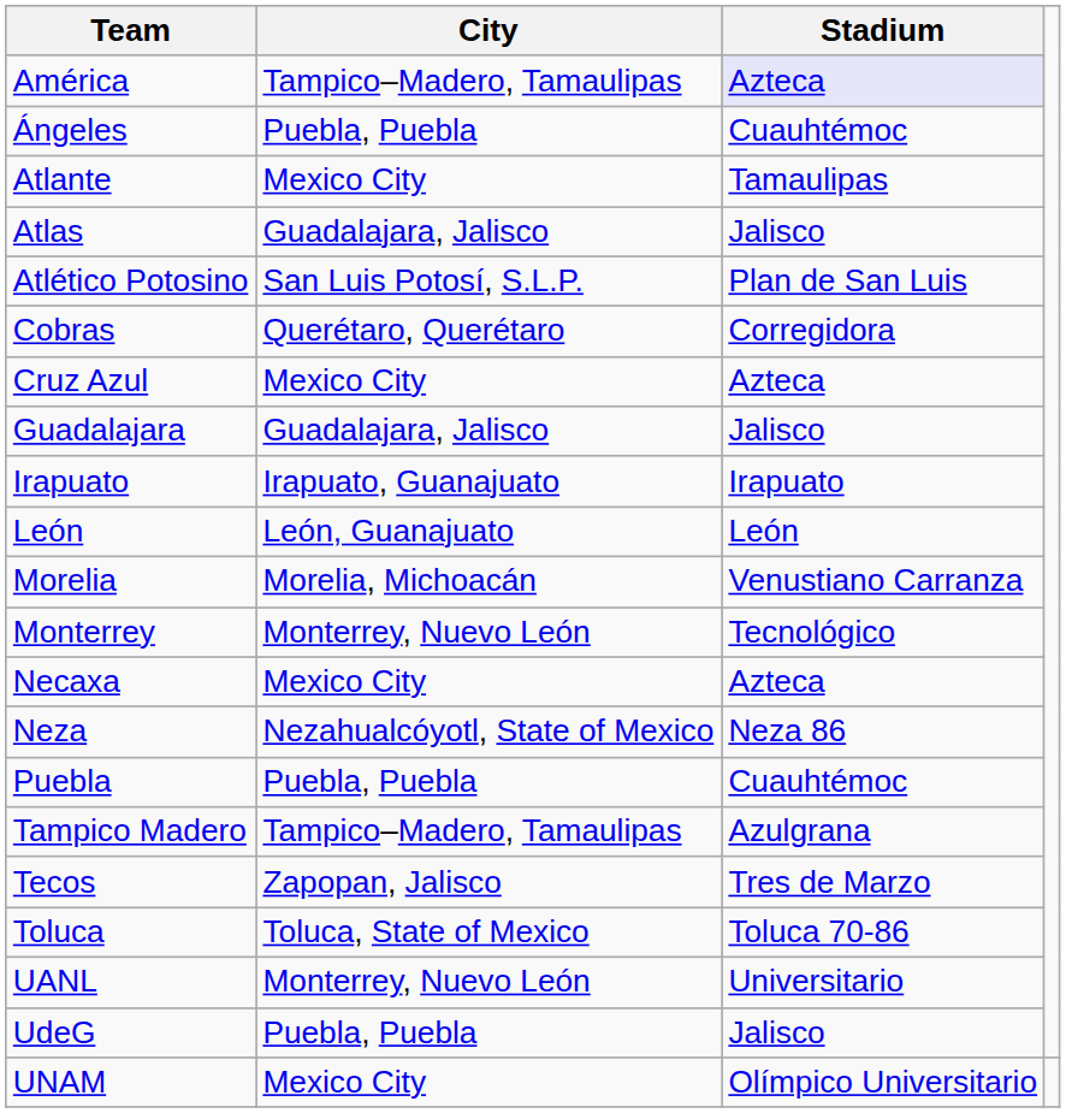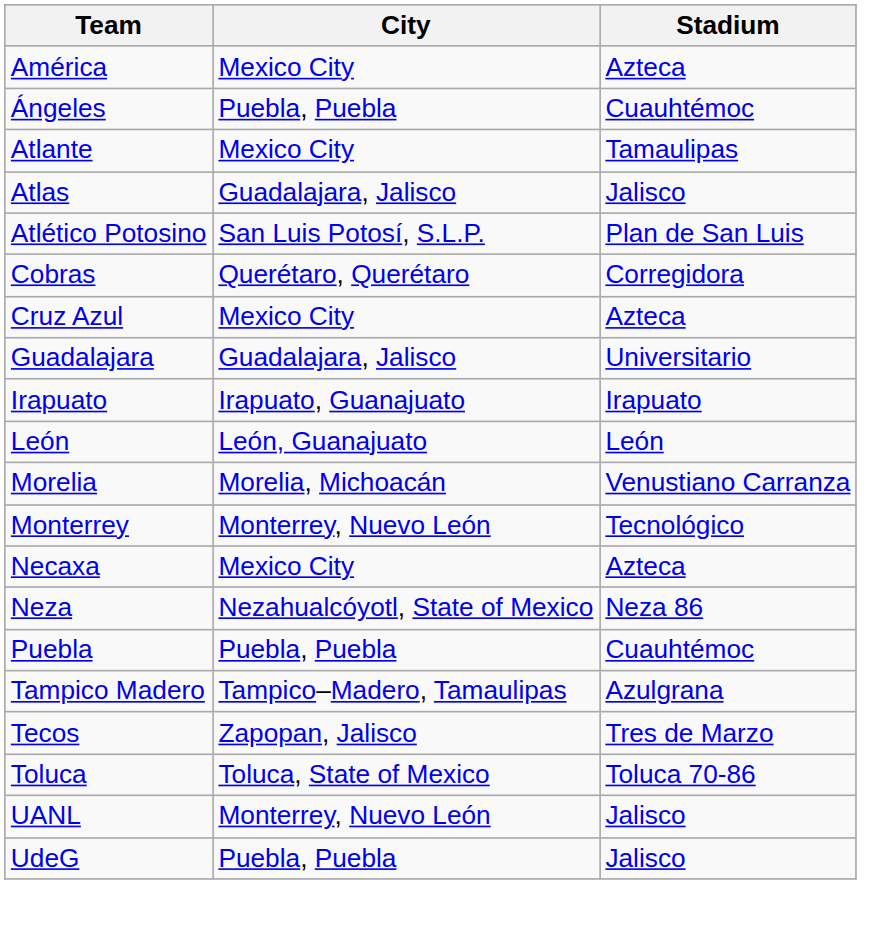 <table class="wikitable" class="toccolours sortable">
 <tr>
 <th>Team</th>
 <th>City</th>
 <th>Stadium</th>
 </tr>
 <tr>
 <td><a href='#'>América</a></td>
-<td><a href='#'>Tampico</a>–<a href='#'>Madero</a>, <a href='#'>Tamaulipas</a></td>
-<td style="background: lavender;"><a href='#'>Azteca</a></td>
+<td><a href='#'>Mexico City</a></td>
+<td><a href='#'>Azteca</a></td>
 </tr>
 <tr>
 <td><a href='#'>Ángeles</a></td>
 <td><a href='#'>Puebla</a>, <a href='#'>Puebla</a></td>
 <td><a href='#'>Cuauhtémoc</a></td>
 </tr>
 <tr>
 <td><a href='#'>Atlante</a></td>
 <td><a href='#'>Mexico City</a></td>
 <td><a href='#'>Tamaulipas</a></td>
 </tr>
 <tr>
 <td><a href='#'>Atlas</a></td>
 <td><a href='#'>Guadalajara</a>, <a href='#'>Jalisco</a></td>
 <td><a href='#'>Jalisco</a></td>
 </tr>
 <tr>
 <td><a href='#'>Atlético Potosino</a></td>
 <td><a href='#'>San Luis Potosí</a>, <a href='#'>S.L.P.</a></td>
 <td><a href='#'>Plan de San Luis</a></td>
 </tr>
 <tr>
 <td><a href='#'>Cobras</a></td>
 <td><a href='#'>Querétaro</a>, <a href='#'>Querétaro</a></td>
 <td><a href='#'>Corregidora</a></td>
 </tr>
 <tr>
 <td><a href='#'>Cruz Azul</a></td>
 <td><a href='#'>Mexico City</a></td>
 <td><a href='#'>Azteca</a></td>
 </tr>
 <tr>
 <td><a href='#'>Guadalajara</a></td>
 <td><a href='#'>Guadalajara</a>, <a href='#'>Jalisco</a></td>
-<td><a href='#'>Jalisco</a></td>
+<td><a href='#'>Universitario</a></td>
 </tr>
 <tr>
 <td><a href='#'>Irapuato</a></td>
 <td><a href='#'>Irapuato</a>, <a href='#'>Guanajuato</a></td>
 <td><a href='#'>Irapuato</a></td>
 </tr>
 <tr>
 <td><a href='#'>León</a></td>
 <td><a href='#'>León, Guanajuato</a></td>
 <td><a href='#'>León</a></td>
 </tr>
 <tr>
 <td><a href='#'>Morelia</a></td>
 <td><a href='#'>Morelia</a>, <a href='#'>Michoacán</a></td>
 <td><a href='#'>Venustiano Carranza</a></td>
 </tr>
 <tr>
 <td><a href='#'>Monterrey</a></td>
 <td><a href='#'>Monterrey</a>, <a href='#'>Nuevo León</a></td>
 <td><a href='#'>Tecnológico</a></td>
 </tr>
 <tr>
 <td><a href='#'>Necaxa</a></td>
 <td><a href='#'>Mexico City</a></td>
 <td><a href='#'>Azteca</a></td>
 </tr>
 <tr>
 <td><a href='#'>Neza</a></td>
 <td><a href='#'>Nezahualcóyotl</a>, <a href='#'>State of Mexico</a></td>
 <td><a href='#'>Neza 86</a></td>
 </tr>
 <tr>
 <td><a href='#'>Puebla</a></td>
 <td><a href='#'>Puebla</a>, <a href='#'>Puebla</a></td>
 <td><a href='#'>Cuauhtémoc</a></td>
 </tr>
 <tr>
 <td><a href='#'>Tampico Madero</a></td>
 <td><a href='#'>Tampico</a>–<a href='#'>Madero</a>, <a href='#'>Tamaulipas</a></td>
 <td><a href='#'>Azulgrana</a></td>
 </tr>
 <tr>
 <td><a href='#'>Tecos</a></td>
 <td><a href='#'>Zapopan</a>, <a href='#'>Jalisco</a></td>
 <td><a href='#'>Tres de Marzo</a></td>
 </tr>
 <tr>
 <td><a href='#'>Toluca</a></td>
 <td><a href='#'>Toluca</a>, <a href='#'>State of Mexico</a></td>
 <td><a href='#'>Toluca 70-86</a></td>
 </tr>
 <tr>
 <td><a href='#'>UANL</a></td>
 <td><a href='#'>Monterrey</a>, <a href='#'>Nuevo León</a></td>
-<td><a href='#'>Universitario</a></td>
+<td><a href='#'>Jalisco</a></td>
 </tr>
 <tr>
 <td><a href='#'>UdeG</a></td>
 <td><a href='#'>Puebla</a>, <a href='#'>Puebla</a></td>
 <td><a href='#'>Jalisco</a></td>
 </tr>
-<tr>
-<td><a href='#'>UNAM</a></td>
-<td><a href='#'>Mexico City</a></td>
-<td><a href='#'>Olímpico Universitario</a></td>
-<td></td>
-</tr>
 </table>
